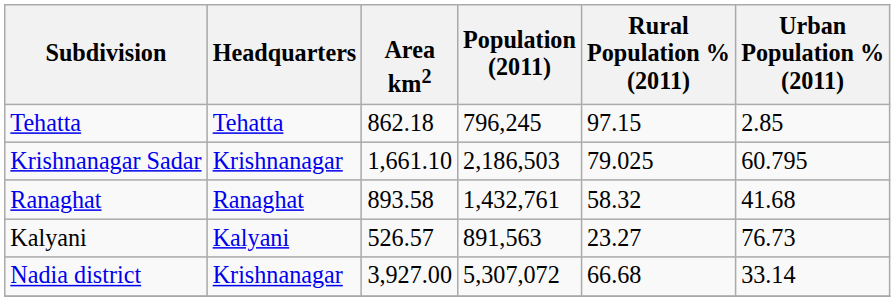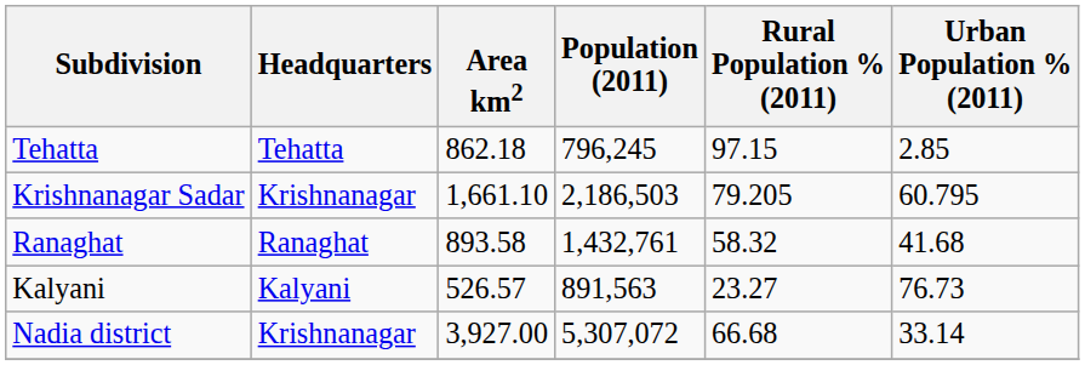 <table class="wikitable sortable">
 <tr>
 <th>Subdivision</th>
 <th>Headquarters</th>
 <th><br>Area<br>km<sup>2</sup></th>
 <th>Population<br>(2011)</th>
 <th>Rural<br>Population %<br>(2011)</th>
 <th>Urban<br> Population % <br>(2011)</th>
 </tr>
 <tr>
 <td><a href='#'>Tehatta</a></td>
 <td><a href='#'>Tehatta</a></td>
 <td>862.18</td>
 <td>796,245</td>
 <td>97.15</td>
 <td>2.85</td>
 </tr>
 <tr>
 <td><a href='#'>Krishnanagar Sadar</a></td>
 <td><a href='#'>Krishnanagar</a></td>
 <td>1,661.10</td>
 <td>2,186,503</td>
-<td>79.025</td>
+<td>79.205</td>
 <td>60.795</td>
 </tr>
 <tr>
 <td><a href='#'>Ranaghat</a></td>
 <td><a href='#'>Ranaghat</a></td>
 <td>893.58</td>
 <td>1,432,761</td>
 <td>58.32</td>
 <td>41.68</td>
 </tr>
 <tr>
 <td>Kalyani</td>
 <td><a href='#'>Kalyani</a></td>
 <td>526.57</td>
 <td>891,563</td>
 <td>23.27</td>
 <td>76.73</td>
 </tr>
 <tr>
 <td><a href='#'>Nadia district</a></td>
 <td><a href='#'>Krishnanagar</a></td>
 <td>3,927.00</td>
 <td>5,307,072</td>
 <td>66.68</td>
 <td>33.14</td>
 </tr>
 <tr>
 </tr>
 </table>
